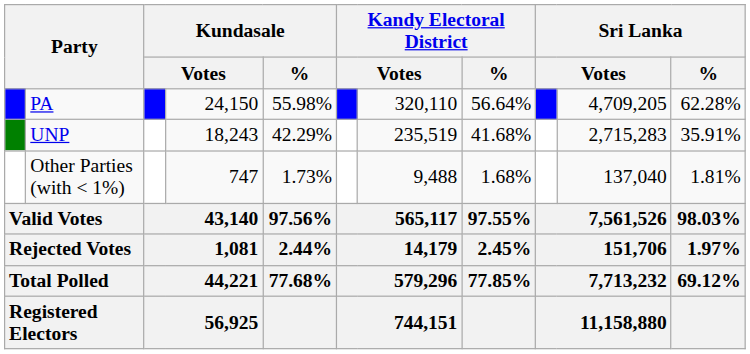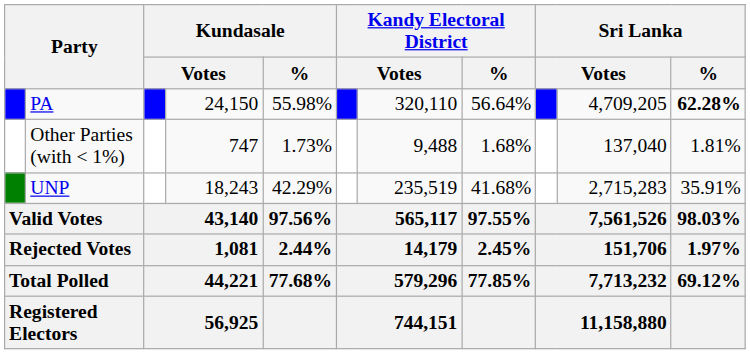 <table class="wikitable">
 <tr>
 <th colspan="2" width="144px"rowspan="2">Party</th>
 <th colspan="3" width="216px">Kundasale</th>
 <th colspan="3" width="216px"><a href='#'>Kandy Electoral District</a></th>
 <th colspan="3" width="216px">Sri Lanka</th>
 </tr>
 <tr>
 <th colspan="2" width="144px">Votes</th>
 <th>%</th>
 <th colspan="2" width="144px">Votes</th>
 <th>%</th>
 <th colspan="2" width="144px">Votes</th>
 <th>%</th>
 </tr>
 <tr>
 <td style="background-color:blue;" width="10px"></td>
 <td style="text-align:left;"><a href='#'>PA</a></td>
 <td style="background-color:blue;" width="10px"></td>
 <td style="text-align:right;">24,150</td>
 <td style="text-align:right;">55.98%</td>
 <td style="background-color:blue;" width="10px"></td>
 <td style="text-align:right;">320,110</td>
 <td style="text-align:right;">56.64%</td>
 <td style="background-color:blue;" width="10px"></td>
 <td style="text-align:right;">4,709,205</td>
-<td style="text-align:right;">62.28%</td>
+<td style="text-align:right;"><strong>62.28%</strong></td>
+</tr>
+<tr>
+<td style="background-color:white;" width="10px"></td>
+<td style="text-align:left;">Other Parties (with < 1%)</td>
+<td style="background-color:white;" width="10px"></td>
+<td style="text-align:right;">747</td>
+<td style="text-align:right;">1.73%</td>
+<td style="background-color:white;" width="10px"></td>
+<td style="text-align:right;">9,488</td>
+<td style="text-align:right;">1.68%</td>
+<td style="background-color:white;" width="10px"></td>
+<td style="text-align:right;">137,040</td>
+<td style="text-align:right;">1.81%</td>
 </tr>
 <tr>
 <td style="background-color:green;" width="10px"></td>
 <td style="text-align:left;"><a href='#'>UNP</a></td>
 <td style="background-color:white;" width="10px"></td>
 <td style="text-align:right;">18,243</td>
 <td style="text-align:right;">42.29%</td>
 <td style="background-color:white;" width="10px"></td>
 <td style="text-align:right;">235,519</td>
 <td style="text-align:right;">41.68%</td>
 <td style="background-color:white;" width="10px"></td>
 <td style="text-align:right;">2,715,283</td>
 <td style="text-align:right;">35.91%</td>
-</tr>
-<tr>
-<td style="background-color:white;" width="10px"></td>
-<td style="text-align:left;">Other Parties (with < 1%)</td>
-<td style="background-color:white;" width="10px"></td>
-<td style="text-align:right;">747</td>
-<td style="text-align:right;">1.73%</td>
-<td style="background-color:white;" width="10px"></td>
-<td style="text-align:right;">9,488</td>
-<td style="text-align:right;">1.68%</td>
-<td style="background-color:white;" width="10px"></td>
-<td style="text-align:right;">137,040</td>
-<td style="text-align:right;">1.81%</td>
 </tr>
 <tr>
 <th colspan="2" width="144px"style="text-align:left;">Valid Votes</th>
 <th style="text-align:right;"colspan="2" width="144px">43,140</th>
 <th style="text-align:right;">97.56%</th>
 <th style="text-align:right;"colspan="2" width="144px">565,117</th>
 <th style="text-align:right;">97.55%</th>
 <th style="text-align:right;"colspan="2" width="144px">7,561,526</th>
 <th style="text-align:right;">98.03%</th>
 </tr>
 <tr>
 <th colspan="2" width="144px"style="text-align:left;">Rejected Votes</th>
 <th style="text-align:right;"colspan="2" width="144px">1,081</th>
 <th style="text-align:right;">2.44%</th>
 <th style="text-align:right;"colspan="2" width="144px">14,179</th>
 <th style="text-align:right;">2.45%</th>
 <th style="text-align:right;"colspan="2" width="144px">151,706</th>
 <th style="text-align:right;">1.97%</th>
 </tr>
 <tr>
 <th colspan="2" width="144px"style="text-align:left;">Total Polled</th>
 <th style="text-align:right;"colspan="2" width="144px">44,221</th>
 <th style="text-align:right;">77.68%</th>
 <th style="text-align:right;"colspan="2" width="144px">579,296</th>
 <th style="text-align:right;">77.85%</th>
 <th style="text-align:right;"colspan="2" width="144px">7,713,232</th>
 <th style="text-align:right;">69.12%</th>
 </tr>
 <tr>
 <th colspan="2" width="144px"style="text-align:left;">Registered Electors</th>
 <th style="text-align:right;"colspan="2" width="144px">56,925</th>
 <th></th>
 <th style="text-align:right;"colspan="2" width="144px">744,151</th>
 <th></th>
 <th style="text-align:right;"colspan="2" width="144px">11,158,880</th>
 <th></th>
 </tr>
 </table>
